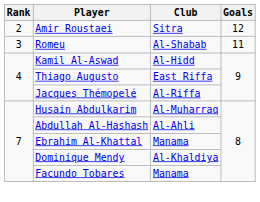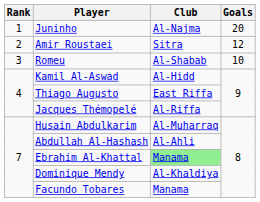 <table class="wikitable" style="text-align:center;">
 <tr>
 <th>Rank</th>
 <th>Player</th>
 <th>Club</th>
 <th>Goals</th>
+</tr>
+<tr>
+<td>1</td>
+<td align=left> <a href='#'>Juninho</a></td>
+<td align=left><a href='#'>Al-Najma</a></td>
+<td>20</td>
 </tr>
 <tr>
 <td>2</td>
 <td align=left> <a href='#'>Amir Roustaei</a></td>
 <td align=left><a href='#'>Sitra</a></td>
 <td>12</td>
 </tr>
 <tr>
 <td>3</td>
 <td align=left> <a href='#'>Romeu</a></td>
 <td align=left><a href='#'>Al-Shabab</a></td>
-<td>11</td>
+<td>10</td>
 </tr>
 <tr>
 <td rowspan=3>4</td>
 <td align=left> <a href='#'>Kamil Al-Aswad</a></td>
 <td align=left><a href='#'>Al-Hidd</a></td>
 <td rowspan=3>9</td>
 </tr>
 <tr>
 <td align=left> <a href='#'>Thiago Augusto</a></td>
 <td align=left><a href='#'>East Riffa</a></td>
 </tr>
 <tr>
 <td align=left> <a href='#'>Jacques Thémopelé</a></td>
 <td align=left><a href='#'>Al-Riffa</a></td>
 </tr>
 <tr>
 <td rowspan=5>7</td>
 <td align=left> <a href='#'>Husain Abdulkarim</a></td>
 <td align=left><a href='#'>Al-Muharraq</a></td>
 <td rowspan=5>8</td>
 </tr>
 <tr>
 <td align=left> <a href='#'>Abdullah Al-Hashash</a></td>
 <td align=left><a href='#'>Al-Ahli</a></td>
 </tr>
 <tr>
 <td align=left> <a href='#'>Ebrahim Al-Khattal</a></td>
-<td align=left><a href='#'>Manama</a></td>
+<td align=left style="background: lightgreen;"><a href='#'>Manama</a></td>
 </tr>
 <tr>
 <td align=left> <a href='#'>Dominique Mendy</a></td>
 <td align=left><a href='#'>Al-Khaldiya</a></td>
 </tr>
 <tr>
 <td align=left> <a href='#'>Facundo Tobares</a></td>
 <td align=left><a href='#'>Manama</a></td>
 </tr>
 </table>
